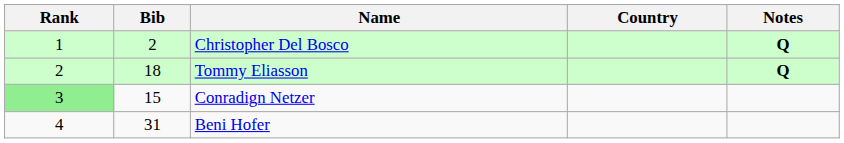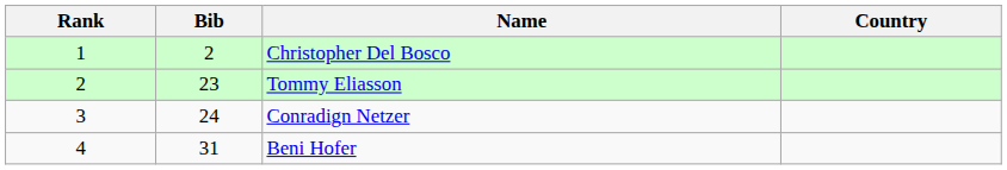 <table class="wikitable" style="text-align:center;" width=90%>
 <tr>
 <th>Rank</th>
 <th>Bib</th>
 <th>Name</th>
 <th>Country</th>
-<th>Notes</th>
 </tr>
 <tr bgcolor="#ccffcc">
 <td>1</td>
 <td>2</td>
 <td align=left><a href='#'>Christopher Del Bosco</a></td>
 <td align=left></td>
-<td><strong>Q</strong></td>
 </tr>
 <tr bgcolor="#ccffcc">
 <td>2</td>
-<td>18</td>
+<td>23</td>
 <td align=left><a href='#'>Tommy Eliasson</a></td>
 <td align=left></td>
-<td><strong>Q</strong></td>
 </tr>
 <tr>
-<td style="background: lightgreen;">3</td>
-<td>15</td>
+<td>3</td>
+<td>24</td>
 <td align=left><a href='#'>Conradign Netzer</a></td>
 <td align=left></td>
-<td></td>
 </tr>
 <tr>
 <td>4</td>
 <td>31</td>
 <td align=left><a href='#'>Beni Hofer</a></td>
 <td align=left></td>
-<td></td>
 </tr>
 </table>
